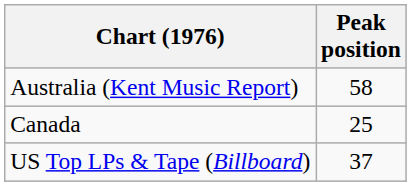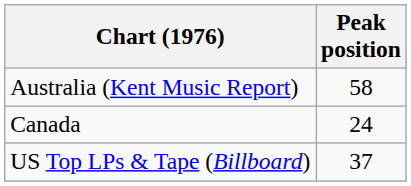 <table class="wikitable">
 <tr>
 <th>Chart (1976)</th>
 <th>Peak<br> position</th>
 </tr>
 <tr>
 <td>Australia (<a href='#'>Kent Music Report</a>)</td>
 <td align="center">58</td>
 </tr>
 <tr>
 <td>Canada</td>
-<td align="center">25</td>
+<td align="center">24</td>
 </tr>
 <tr>
 <td>US <a href='#'>Top LPs & Tape</a> (<em><a href='#'>Billboard</a></em>)</td>
 <td align="center">37</td>
 </tr>
 </table>
